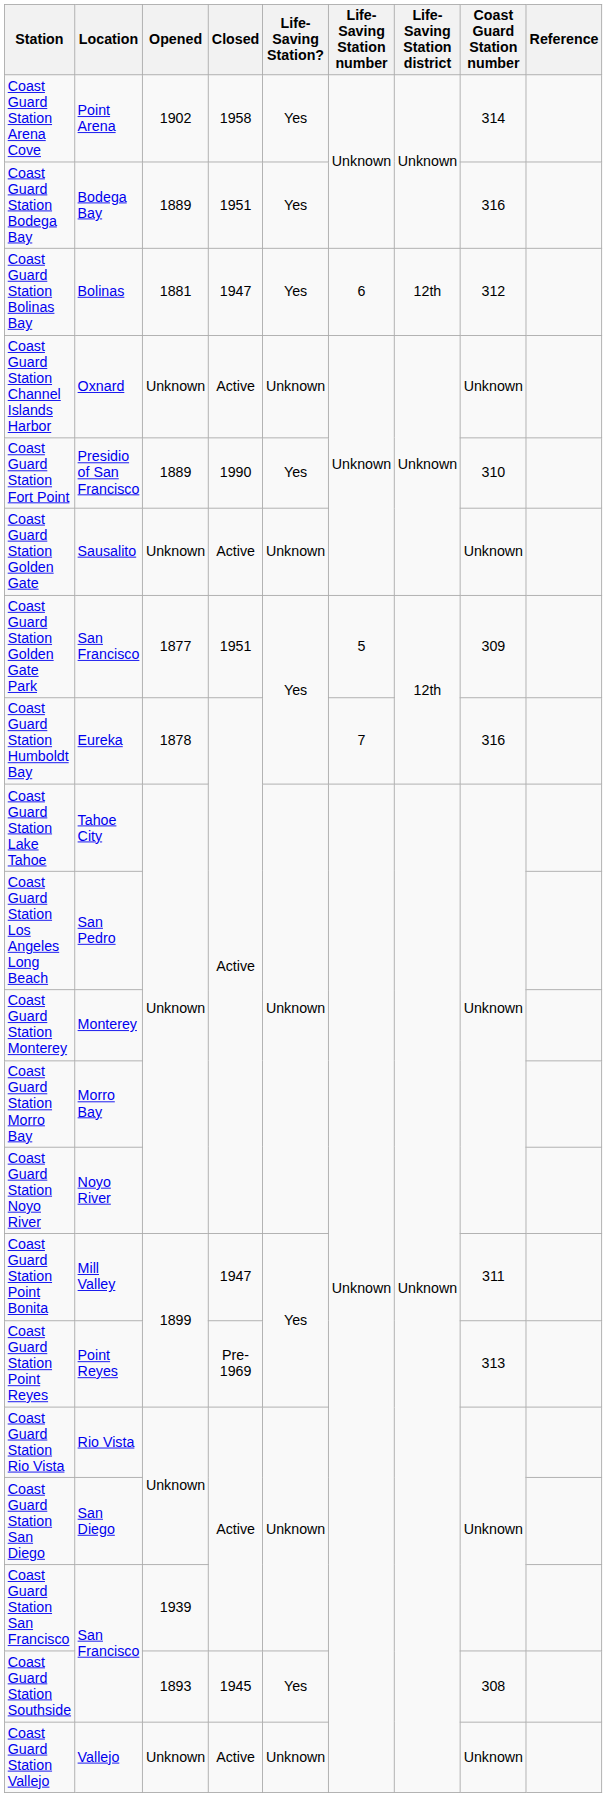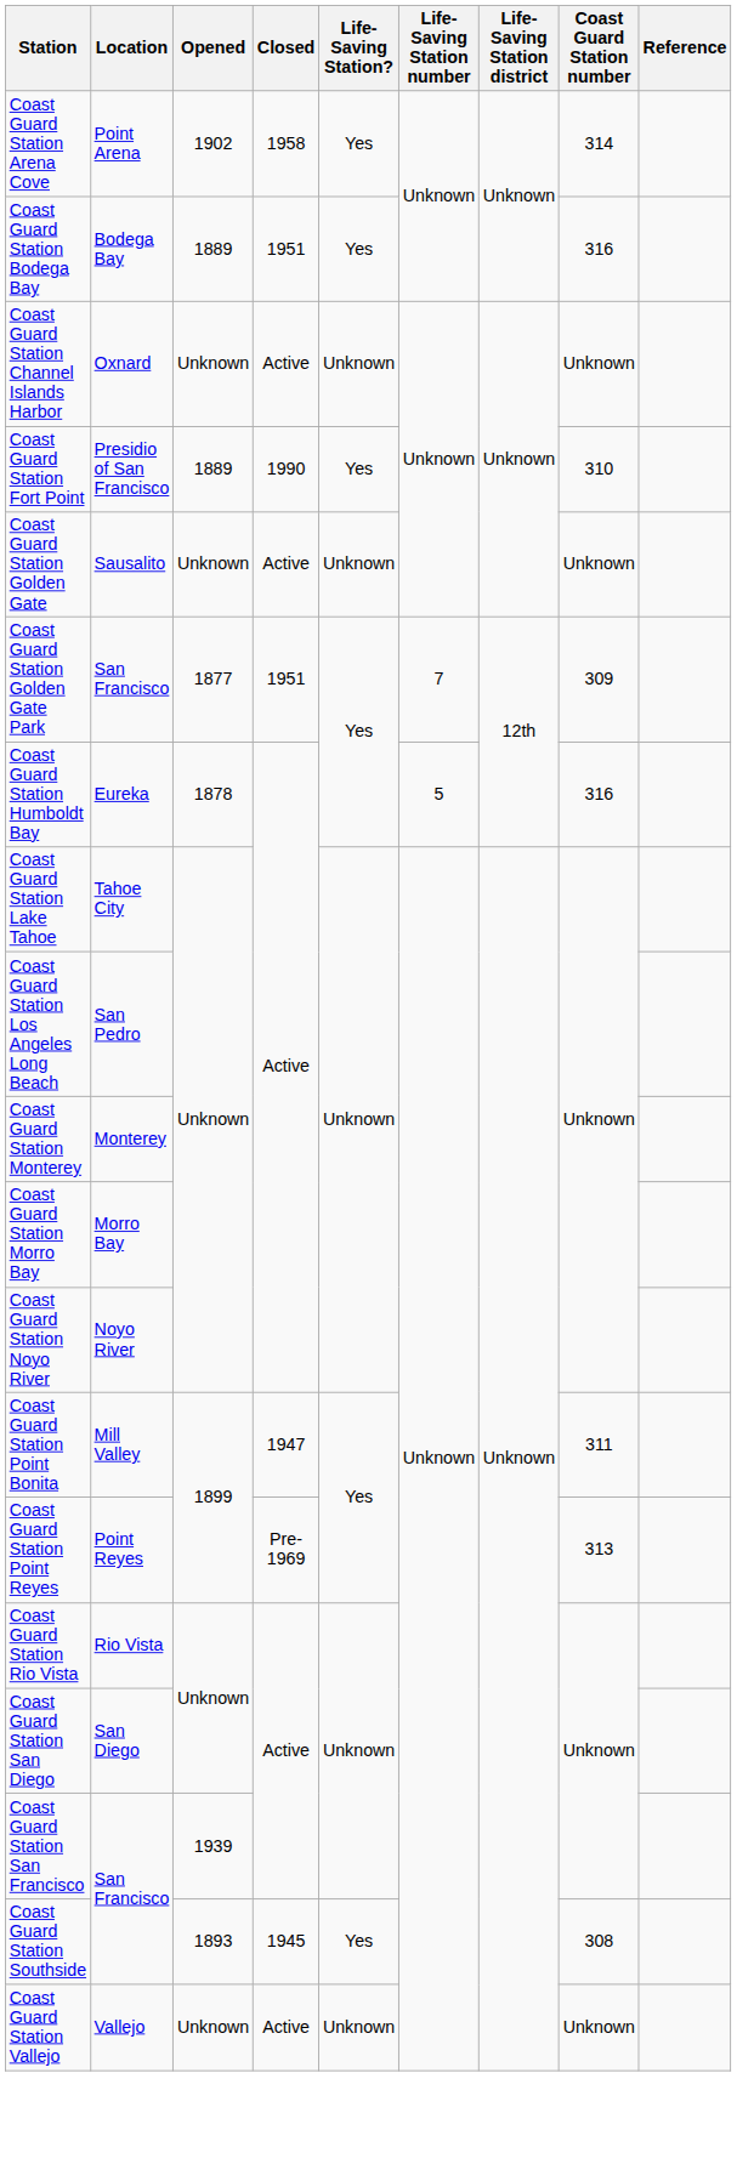 <table class="wikitable sortable" style="text-align:left;">
 <tr>
 <th>Station</th>
 <th>Location</th>
 <th>Opened</th>
 <th>Closed</th>
 <th>Life-Saving Station?</th>
 <th>Life-Saving Station number</th>
 <th>Life-Saving Station district</th>
 <th>Coast Guard Station number</th>
 <th>Reference</th>
 </tr>
 <tr>
 <td><a href='#'>Coast Guard Station Arena Cove</a></td>
 <td><a href='#'>Point Arena</a></td>
 <td align="center">1902</td>
 <td align="center">1958</td>
 <td align="center">Yes</td>
 <td rowspan="2" align="center">Unknown</td>
 <td rowspan="2" align="center">Unknown</td>
 <td align="center">314</td>
 <td align="center"></td>
 </tr>
 <tr>
 <td><a href='#'>Coast Guard Station Bodega Bay</a></td>
 <td><a href='#'>Bodega Bay</a></td>
 <td align="center">1889</td>
 <td align="center">1951</td>
 <td align="center">Yes</td>
 <td align="center">316</td>
-<td align="center"></td>
-</tr>
-<tr>
-<td><a href='#'>Coast Guard Station Bolinas Bay</a></td>
-<td><a href='#'>Bolinas</a></td>
-<td align="center">1881</td>
-<td align="center">1947</td>
-<td align="center">Yes</td>
-<td align="center">6</td>
-<td align="center">12th</td>
-<td align="center">312</td>
 <td align="center"></td>
 </tr>
 <tr>
 <td><a href='#'>Coast Guard Station Channel Islands Harbor</a></td>
 <td><a href='#'>Oxnard</a></td>
 <td align="center">Unknown</td>
 <td align="center">Active</td>
 <td align="center">Unknown</td>
 <td rowspan="3" align="center">Unknown</td>
 <td rowspan="3" align="center">Unknown</td>
 <td align="center">Unknown</td>
 <td align="center"></td>
 </tr>
 <tr>
 <td><a href='#'>Coast Guard Station Fort Point</a></td>
 <td><a href='#'>Presidio of San Francisco</a></td>
 <td align="center">1889</td>
 <td align="center">1990</td>
 <td align="center">Yes</td>
 <td align="center">310</td>
 <td align="center"></td>
 </tr>
 <tr>
 <td><a href='#'>Coast Guard Station Golden Gate</a></td>
 <td><a href='#'>Sausalito</a></td>
 <td align="center">Unknown</td>
 <td align="center">Active</td>
 <td align="center">Unknown</td>
 <td align="center">Unknown</td>
 <td align="center"></td>
 </tr>
 <tr>
 <td><a href='#'>Coast Guard Station Golden Gate Park</a></td>
 <td><a href='#'>San Francisco</a></td>
 <td align="center">1877</td>
 <td align="center">1951</td>
 <td rowspan="2" align="center">Yes</td>
-<td align="center">5</td>
+<td align="center">7</td>
 <td rowspan="2" align="center">12th</td>
 <td align="center">309</td>
 <td align="center"></td>
 </tr>
 <tr>
 <td><a href='#'>Coast Guard Station Humboldt Bay</a></td>
 <td><a href='#'>Eureka</a></td>
 <td align="center">1878</td>
 <td rowspan="6" align="center">Active</td>
-<td align="center">7</td>
+<td align="center">5</td>
 <td align="center">316</td>
 <td align="center"></td>
 </tr>
 <tr>
 <td><a href='#'>Coast Guard Station Lake Tahoe</a></td>
 <td><a href='#'>Tahoe City</a></td>
 <td rowspan="5" align="center">Unknown</td>
 <td rowspan="5" align="center">Unknown</td>
 <td rowspan="12" align="center">Unknown</td>
 <td rowspan="12" align="center">Unknown</td>
 <td rowspan="5" align="center">Unknown</td>
 <td align="center"></td>
 </tr>
 <tr>
 <td><a href='#'>Coast Guard Station Los Angeles Long Beach</a></td>
 <td><a href='#'>San Pedro</a></td>
 <td align="center"></td>
 </tr>
 <tr>
 <td><a href='#'>Coast Guard Station Monterey</a></td>
 <td><a href='#'>Monterey</a></td>
 <td align="center"></td>
 </tr>
 <tr>
 <td><a href='#'>Coast Guard Station Morro Bay</a></td>
 <td><a href='#'>Morro Bay</a></td>
 <td align="center"></td>
 </tr>
 <tr>
 <td><a href='#'>Coast Guard Station Noyo River</a></td>
 <td><a href='#'>Noyo River</a></td>
 <td align="center"></td>
 </tr>
 <tr>
 <td><a href='#'>Coast Guard Station Point Bonita</a></td>
 <td><a href='#'>Mill Valley</a></td>
 <td rowspan="2" align="center">1899</td>
 <td align="center">1947</td>
 <td rowspan="2" align="center">Yes</td>
 <td align="center">311</td>
 <td align="center"></td>
 </tr>
 <tr>
 <td><a href='#'>Coast Guard Station Point Reyes</a></td>
 <td><a href='#'>Point Reyes</a></td>
 <td align="center">Pre-1969</td>
 <td align="center">313</td>
 <td align="center"></td>
 </tr>
 <tr>
 <td><a href='#'>Coast Guard Station Rio Vista</a></td>
 <td><a href='#'>Rio Vista</a></td>
 <td rowspan="2" align="center">Unknown</td>
 <td rowspan="3" align="center">Active</td>
 <td rowspan="3" align="center">Unknown</td>
 <td rowspan="3" align="center">Unknown</td>
 <td align="center"></td>
 </tr>
 <tr>
 <td><a href='#'>Coast Guard Station San Diego</a></td>
 <td><a href='#'>San Diego</a></td>
 <td align="center"></td>
 </tr>
 <tr>
 <td><a href='#'>Coast Guard Station San Francisco</a></td>
 <td rowspan="2"><a href='#'>San Francisco</a></td>
 <td align="center">1939</td>
 <td align="center"></td>
 </tr>
 <tr>
 <td><a href='#'>Coast Guard Station Southside</a></td>
 <td align="center">1893</td>
 <td align="center">1945</td>
 <td align="center">Yes</td>
 <td align="center">308</td>
 <td align="center"></td>
 </tr>
 <tr>
 <td><a href='#'>Coast Guard Station Vallejo</a></td>
 <td><a href='#'>Vallejo</a></td>
 <td align="center">Unknown</td>
 <td align="center">Active</td>
 <td align="center">Unknown</td>
 <td align="center">Unknown</td>
 <td align="center"></td>
 </tr>
 </table>
